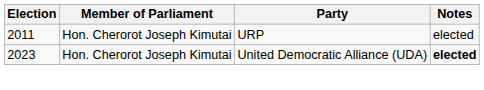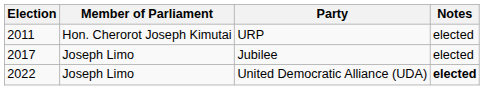 <table class="wikitable">
 <tr>
 <th>Election</th>
 <th>Member of Parliament</th>
 <th>Party</th>
 <th>Notes</th>
 </tr>
 <tr>
 <td>2011</td>
 <td>Hon. Cherorot Joseph Kimutai</td>
 <td>URP</td>
 <td>elected</td>
 </tr>
 <tr>
-<td>2023</td>
-<td>Hon. Cherorot Joseph Kimutai</td>
+<td>2017</td>
+<td>Joseph Limo</td>
+<td>Jubilee</td>
+<td>elected</td>
+</tr>
+<tr>
+<td>2022</td>
+<td>Joseph Limo</td>
 <td>United Democratic Alliance (UDA)</td>
 <td><strong>elected</strong></td>
 </tr>
 </table>
